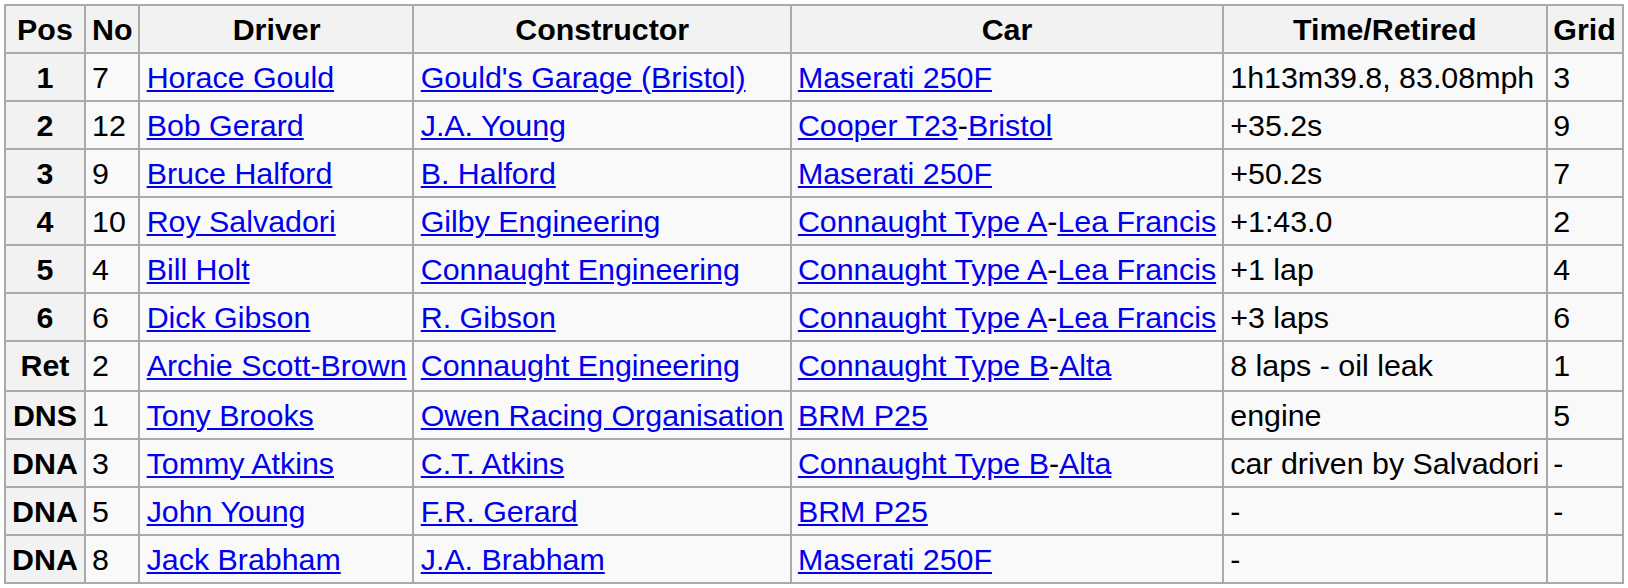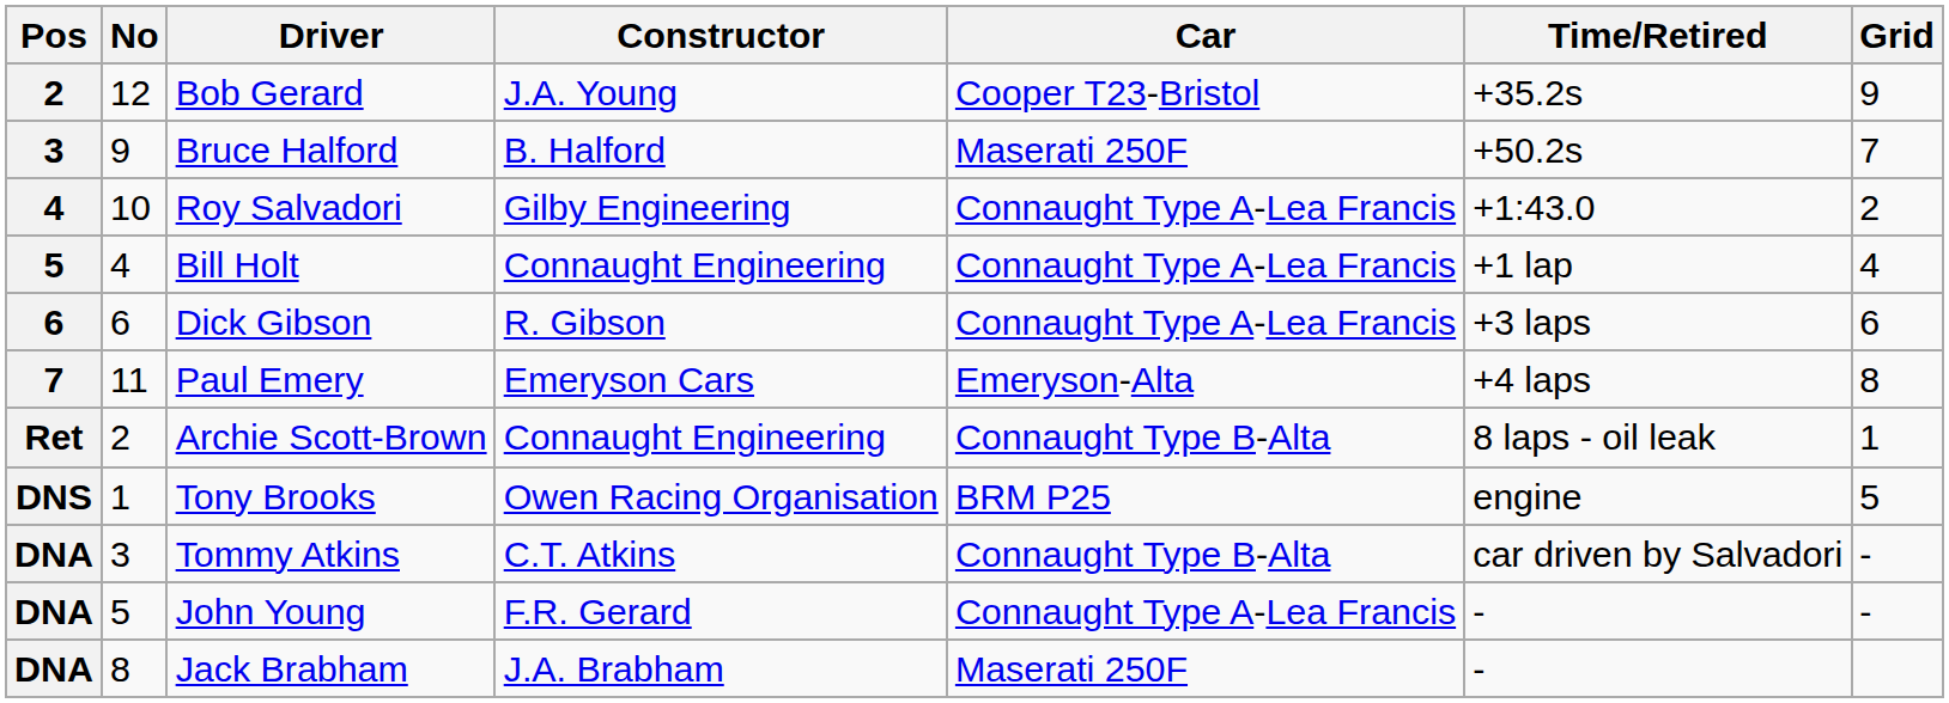 <table class="wikitable" style="font-size: 95%">
 <tr>
 <th>Pos</th>
 <th>No</th>
 <th>Driver</th>
 <th>Constructor</th>
 <th>Car</th>
 <th>Time/Retired</th>
 <th>Grid</th>
-</tr>
-<tr>
-<th>1</th>
-<td>7</td>
-<td> <a href='#'>Horace Gould</a></td>
-<td><a href='#'>Gould's Garage (Bristol)</a></td>
-<td><a href='#'>Maserati 250F</a></td>
-<td>1h13m39.8, 83.08mph</td>
-<td>3</td>
 </tr>
 <tr>
 <th>2</th>
 <td>12</td>
 <td> <a href='#'>Bob Gerard</a></td>
 <td><a href='#'>J.A. Young</a></td>
 <td><a href='#'>Cooper T23</a>-<a href='#'>Bristol</a></td>
 <td>+35.2s</td>
 <td>9</td>
 </tr>
 <tr>
 <th>3</th>
 <td>9</td>
 <td> <a href='#'>Bruce Halford</a></td>
 <td><a href='#'>B. Halford</a></td>
 <td><a href='#'>Maserati 250F</a></td>
 <td>+50.2s</td>
 <td>7</td>
 </tr>
 <tr>
 <th>4</th>
 <td>10</td>
 <td> <a href='#'>Roy Salvadori</a></td>
 <td><a href='#'>Gilby Engineering</a></td>
 <td><a href='#'>Connaught Type A</a>-<a href='#'>Lea Francis</a></td>
 <td>+1:43.0</td>
 <td>2</td>
 </tr>
 <tr>
 <th>5</th>
 <td>4</td>
 <td> <a href='#'>Bill Holt</a></td>
 <td><a href='#'>Connaught Engineering</a></td>
 <td><a href='#'>Connaught Type A</a>-<a href='#'>Lea Francis</a></td>
 <td>+1 lap</td>
 <td>4</td>
 </tr>
 <tr>
 <th>6</th>
 <td>6</td>
 <td> <a href='#'>Dick Gibson</a></td>
 <td><a href='#'>R. Gibson</a></td>
 <td><a href='#'>Connaught Type A</a>-<a href='#'>Lea Francis</a></td>
 <td>+3 laps</td>
 <td>6</td>
 </tr>
 <tr>
+<th>7</th>
+<td>11</td>
+<td> <a href='#'>Paul Emery</a></td>
+<td><a href='#'>Emeryson Cars</a></td>
+<td><a href='#'>Emeryson</a>-<a href='#'>Alta</a></td>
+<td>+4 laps</td>
+<td>8</td>
+</tr>
+<tr>
 <th>Ret</th>
 <td>2</td>
 <td> <a href='#'>Archie Scott-Brown</a></td>
 <td><a href='#'>Connaught Engineering</a></td>
 <td><a href='#'>Connaught Type B</a>-<a href='#'>Alta</a></td>
 <td>8 laps - oil leak</td>
 <td>1</td>
 </tr>
 <tr>
 <th>DNS</th>
 <td>1</td>
 <td> <a href='#'>Tony Brooks</a></td>
 <td><a href='#'>Owen Racing Organisation</a></td>
 <td><a href='#'>BRM P25</a></td>
 <td>engine</td>
 <td>5</td>
 </tr>
 <tr>
 <th>DNA</th>
 <td>3</td>
 <td> <a href='#'>Tommy Atkins</a></td>
 <td><a href='#'>C.T. Atkins</a></td>
 <td><a href='#'>Connaught Type B</a>-<a href='#'>Alta</a></td>
 <td>car driven by Salvadori</td>
 <td>-</td>
 </tr>
 <tr>
 <th>DNA</th>
 <td>5</td>
 <td> <a href='#'>John Young</a></td>
 <td><a href='#'>F.R. Gerard</a></td>
-<td><a href='#'>BRM P25</a></td>
+<td><a href='#'>Connaught Type A</a>-<a href='#'>Lea Francis</a></td>
 <td>-</td>
 <td>-</td>
 </tr>
 <tr>
 <th>DNA</th>
 <td>8</td>
 <td> <a href='#'>Jack Brabham</a></td>
 <td><a href='#'>J.A. Brabham</a></td>
 <td><a href='#'>Maserati 250F</a></td>
 <td>-</td>
 </tr>
 </table>
